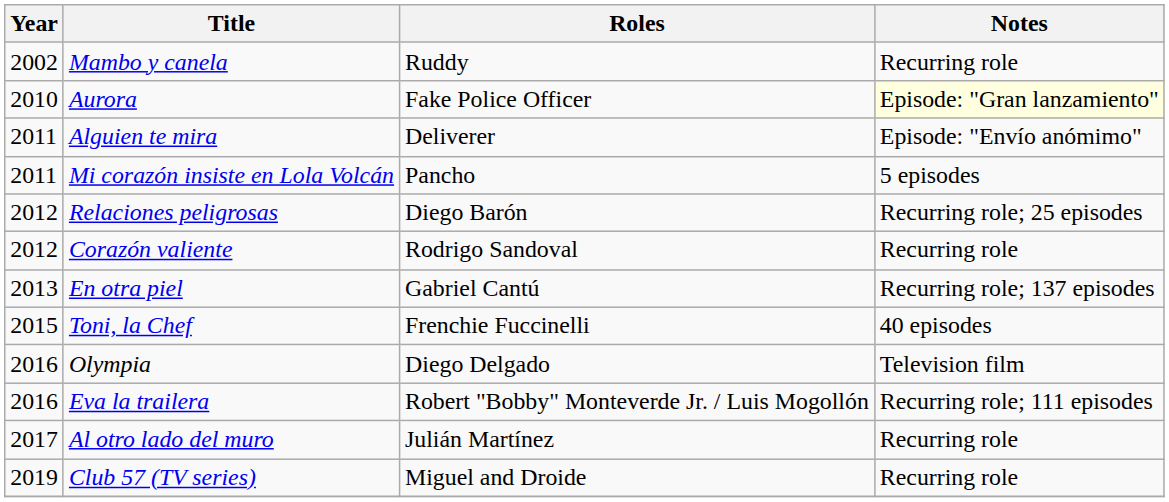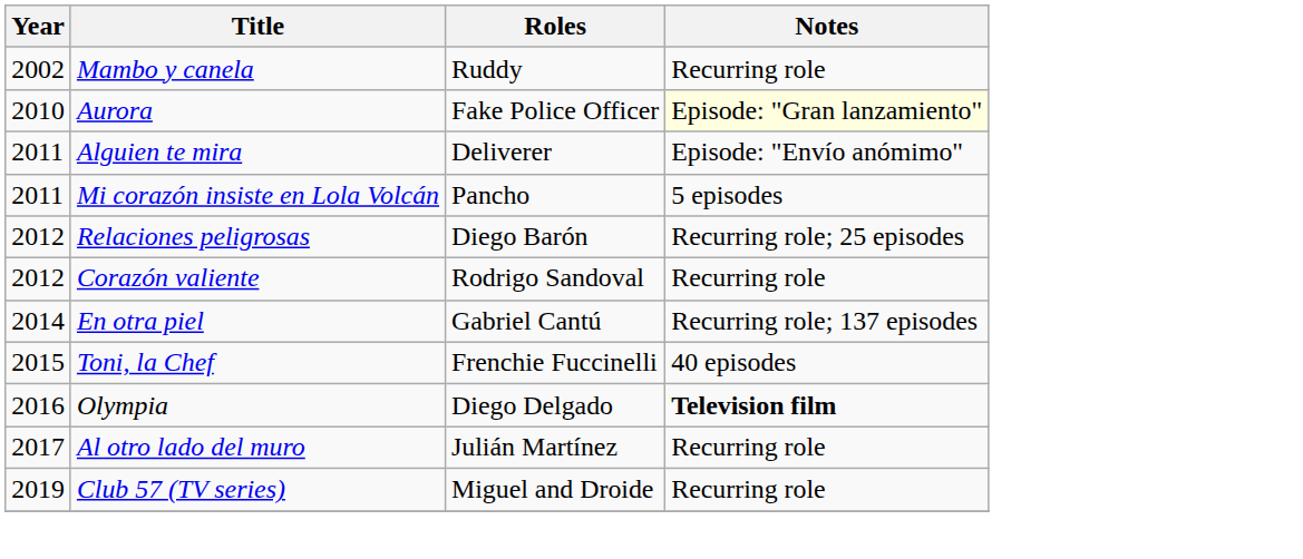 <table class="wikitable sortable">
 <tr>
 <th>Year</th>
 <th>Title</th>
 <th>Roles</th>
 <th>Notes</th>
 </tr>
 <tr>
 <td>2002</td>
 <td><em><a href='#'>Mambo y canela</a></em></td>
 <td>Ruddy</td>
 <td>Recurring role</td>
 </tr>
 <tr>
 <td>2010</td>
 <td><em><a href='#'>Aurora</a></em></td>
 <td>Fake Police Officer</td>
 <td style="background: lightyellow;">Episode: "Gran lanzamiento"</td>
 </tr>
 <tr>
 <td>2011</td>
 <td><em><a href='#'>Alguien te mira</a></em></td>
 <td>Deliverer</td>
 <td>Episode: "Envío anómimo"</td>
 </tr>
 <tr>
 <td>2011</td>
 <td><em><a href='#'>Mi corazón insiste en Lola Volcán</a></em></td>
 <td>Pancho</td>
 <td>5 episodes</td>
 </tr>
 <tr>
 <td>2012</td>
 <td><em><a href='#'>Relaciones peligrosas</a></em></td>
 <td>Diego Barón</td>
 <td>Recurring role; 25 episodes</td>
 </tr>
 <tr>
 <td>2012</td>
 <td><em><a href='#'>Corazón valiente</a></em></td>
 <td>Rodrigo Sandoval</td>
 <td>Recurring role</td>
 </tr>
 <tr>
-<td>2013</td>
+<td>2014</td>
 <td><em><a href='#'>En otra piel</a></em></td>
 <td>Gabriel Cantú</td>
 <td>Recurring role; 137 episodes</td>
 </tr>
 <tr>
 <td>2015</td>
 <td><em><a href='#'>Toni, la Chef</a></em></td>
 <td>Frenchie Fuccinelli</td>
 <td>40 episodes</td>
 </tr>
 <tr>
 <td>2016</td>
 <td><em>Olympia</em></td>
 <td>Diego Delgado</td>
-<td>Television film</td>
-</tr>
-<tr>
-<td>2016</td>
-<td><em><a href='#'>Eva la trailera</a></em></td>
-<td>Robert "Bobby" Monteverde Jr. / Luis Mogollón</td>
-<td>Recurring role; 111 episodes</td>
+<td><strong>Television film</strong></td>
 </tr>
 <tr>
 <td>2017</td>
 <td><em><a href='#'>Al otro lado del muro</a></em></td>
 <td>Julián Martínez</td>
 <td>Recurring role</td>
 </tr>
 <tr>
 <td>2019</td>
 <td><em><a href='#'>Club 57 (TV series)</a></em></td>
 <td>Miguel and Droide</td>
 <td>Recurring role</td>
 </tr>
 <tr>
 </tr>
 </table>
